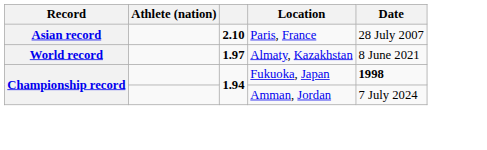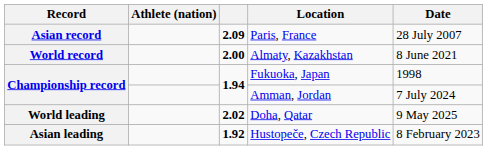 <table class="wikitable">
 <tr>
 <th scope="col">Record</th>
 <th scope="col">Athlete (nation)</th>
 <th scope="col"></th>
 <th scope="col">Location</th>
 <th scope="col">Date</th>
 </tr>
 <tr>
 <th scope="row"><a href='#'>Asian record</a></th>
 <td></td>
-<td align="center"><strong>2.10</strong></td>
+<td align="center"><strong>2.09</strong></td>
 <td><a href='#'>Paris</a>, <a href='#'>France</a></td>
 <td>28 July 2007</td>
 </tr>
 <tr>
 <th scope="row"><a href='#'>World record</a></th>
 <td></td>
-<td align="center"><strong>1.97 </strong></td>
+<td align="center"><strong>2.00 </strong></td>
 <td><a href='#'>Almaty</a>, <a href='#'>Kazakhstan</a></td>
 <td>8 June 2021</td>
 </tr>
 <tr>
 <th rowspan="2"><a href='#'>Championship record</a></th>
 <td></td>
 <td rowspan="2" align="center"><strong>1.94</strong></td>
 <td><a href='#'>Fukuoka</a>, <a href='#'>Japan</a></td>
-<td><strong>1998</strong></td>
+<td>1998</td>
 </tr>
 <tr>
 <td></td>
 <td><a href='#'>Amman</a>, <a href='#'>Jordan</a></td>
 <td>7 July 2024</td>
 </tr>
+<tr>
+<th scope="row">World leading</th>
+<td></td>
+<td align="center"><strong>2.02</strong></td>
+<td><a href='#'>Doha</a>, <a href='#'>Qatar</a></td>
+<td>9 May 2025</td>
+</tr>
+<tr>
+<th scope="row">Asian leading</th>
+<td></td>
+<td align="center"><strong>1.92</strong></td>
+<td><a href='#'>Hustopeče</a>, <a href='#'>Czech Republic</a></td>
+<td>8 February 2023</td>
+</tr>
 </table>
